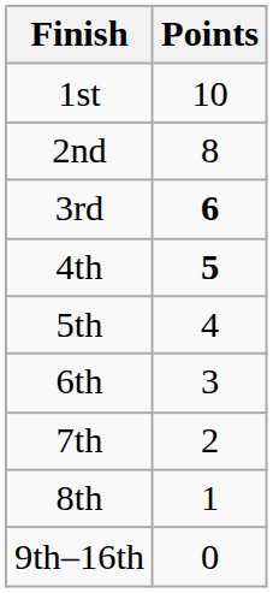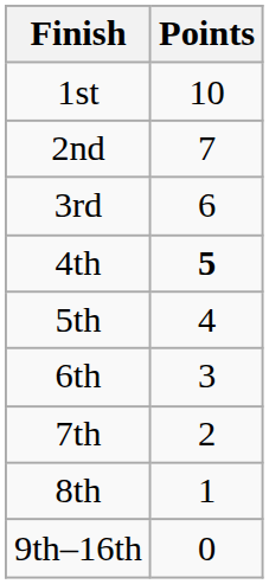 <table class="wikitable" style="text-align:center;">
 <tr>
 <th>Finish</th>
 <th>Points</th>
 </tr>
 <tr>
 <td>1st</td>
 <td>10</td>
 </tr>
 <tr>
 <td>2nd</td>
-<td>8</td>
+<td>7</td>
 </tr>
 <tr>
 <td>3rd</td>
-<td><strong>6</strong></td>
+<td>6</td>
 </tr>
 <tr>
 <td>4th</td>
 <td><strong>5</strong></td>
 </tr>
 <tr>
 <td>5th</td>
 <td>4</td>
 </tr>
 <tr>
 <td>6th</td>
 <td>3</td>
 </tr>
 <tr>
 <td>7th</td>
 <td>2</td>
 </tr>
 <tr>
 <td>8th</td>
 <td>1</td>
 </tr>
 <tr>
 <td>9th–16th</td>
 <td>0</td>
 </tr>
 </table>
